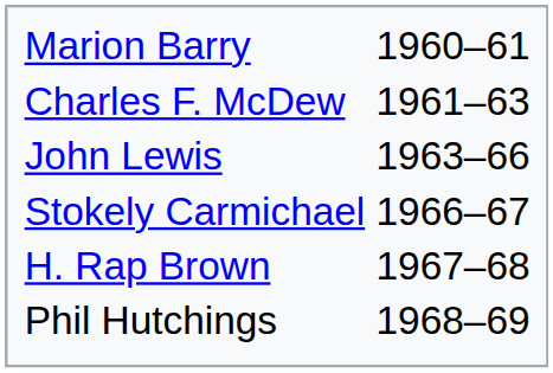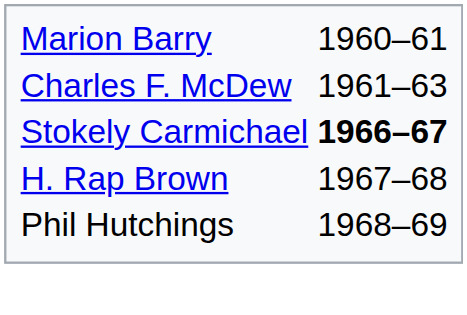 <table style="font-size: 90%; border: 1px solid #a2a9b1; padding:0.2em; color: black; background-color: #f8f9fa; float:right;">
 <tr>
 <td><a href='#'>Marion Barry</a></td>
 <td>1960–61</td>
 </tr>
 <tr>
 <td><a href='#'>Charles F. McDew</a></td>
 <td>1961–63</td>
 </tr>
 <tr>
-<td><a href='#'>John Lewis</a></td>
-<td>1963–66</td>
-</tr>
-<tr>
 <td><a href='#'>Stokely Carmichael</a></td>
-<td>1966–67</td>
+<td><strong>1966–67</strong></td>
 </tr>
 <tr>
 <td><a href='#'>H. Rap Brown</a></td>
 <td>1967–68</td>
 </tr>
 <tr>
 <td>Phil Hutchings</td>
 <td>1968–69</td>
 </tr>
 <tr>
 </tr>
 </table>
